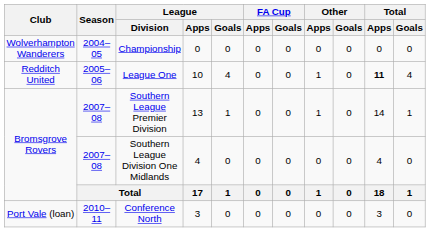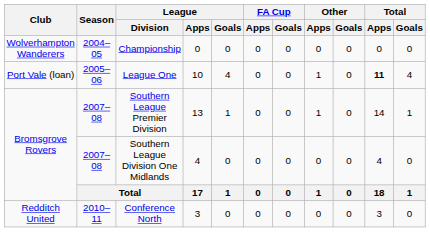 <table class="wikitable" style="text-align:center">
 <tr>
 <th rowspan="2">Club</th>
 <th rowspan="2">Season</th>
 <th colspan="3">League</th>
 <th colspan="2"><a href='#'>FA Cup</a></th>
 <th colspan="2">Other</th>
 <th colspan="2">Total</th>
 </tr>
 <tr>
 <th>Division</th>
 <th>Apps</th>
 <th>Goals</th>
 <th>Apps</th>
 <th>Goals</th>
 <th>Apps</th>
 <th>Goals</th>
 <th>Apps</th>
 <th>Goals</th>
 </tr>
 <tr>
 <td><a href='#'>Wolverhampton Wanderers</a></td>
 <td><a href='#'>2004–05</a></td>
 <td><a href='#'>Championship</a></td>
 <td>0</td>
 <td>0</td>
 <td>0</td>
 <td>0</td>
 <td>0</td>
 <td>0</td>
 <td>0</td>
 <td>0</td>
 </tr>
 <tr>
-<td><a href='#'>Redditch United</a></td>
+<td><a href='#'>Port Vale</a> (loan)</td>
 <td><a href='#'>2005–06</a></td>
 <td><a href='#'>League One</a></td>
 <td>10</td>
 <td>4</td>
 <td>0</td>
 <td>0</td>
 <td>1</td>
 <td>0</td>
 <td><strong>11</strong></td>
 <td>4</td>
 </tr>
 <tr>
 <td rowspan="3"><a href='#'>Bromsgrove Rovers</a></td>
 <td><a href='#'>2007–08</a></td>
 <td><a href='#'>Southern League</a> Premier Division</td>
 <td>13</td>
 <td>1</td>
 <td>0</td>
 <td>0</td>
 <td>1</td>
 <td>0</td>
 <td>14</td>
 <td>1</td>
 </tr>
 <tr>
 <td><a href='#'>2007–08</a></td>
 <td>Southern League Division One Midlands</td>
 <td>4</td>
 <td>0</td>
 <td>0</td>
 <td>0</td>
 <td>0</td>
 <td>0</td>
 <td>4</td>
 <td>0</td>
 </tr>
 <tr>
 <th colspan="2">Total</th>
 <th>17</th>
 <th>1</th>
 <th>0</th>
 <th>0</th>
 <th>1</th>
 <th>0</th>
 <th>18</th>
 <th>1</th>
 </tr>
 <tr>
-<td><a href='#'>Port Vale</a> (loan)</td>
+<td><a href='#'>Redditch United</a></td>
 <td><a href='#'>2010–11</a></td>
 <td><a href='#'>Conference North</a></td>
 <td>3</td>
 <td>0</td>
 <td>0</td>
 <td>0</td>
 <td>0</td>
 <td>0</td>
 <td>3</td>
 <td>0</td>
 </tr>
 </table>
